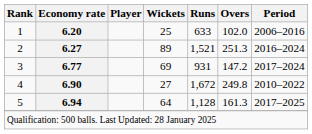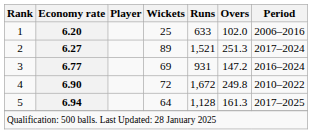 <table class="wikitable sortable">
 <tr>
 <th scope=col>Rank</th>
 <th scope=col>Economy rate</th>
 <th scope=col>Player</th>
 <th scope=col>Wickets</th>
 <th scope=col>Runs</th>
 <th scope=col>Overs</th>
 <th scope=col>Period</th>
 </tr>
 <tr>
 <td align=center>1</td>
 <th scope=row style=text-align:center;>6.20</th>
 <td></td>
 <td align=center>25</td>
 <td align=center>633</td>
 <td align=center>102.0</td>
 <td>2006–2016</td>
 </tr>
 <tr>
 <td align=center>2</td>
 <th scope=row style=text-align:center;>6.27</th>
 <td></td>
 <td align=center>89</td>
 <td align=center>1,521</td>
 <td align=center>251.3</td>
-<td>2016–2024</td>
+<td>2017–2024</td>
 </tr>
 <tr>
 <td align=center>3</td>
 <th scope=row style=text-align:center;>6.77</th>
 <td></td>
 <td align=center>69</td>
 <td align=center>931</td>
 <td align=center>147.2</td>
-<td>2017–2024</td>
+<td>2016–2024</td>
 </tr>
 <tr>
 <td align=center>4</td>
 <th scope=row style=text-align:center;>6.90</th>
 <td></td>
-<td align=center>27</td>
+<td align=center>72</td>
 <td align=center>1,672</td>
 <td align=center>249.8</td>
 <td>2010–2022</td>
 </tr>
 <tr>
 <td align=center>5</td>
 <th scope=row style=text-align:center;>6.94</th>
 <td></td>
 <td align=center>64</td>
 <td align=center>1,128</td>
 <td align=center>161.3</td>
 <td>2017–2025</td>
 </tr>
 <tr>
 </tr>
 <tr class=sortbottom>
 <td colspan=7><small>Qualification: 500 balls. Last Updated: 28 January 2025</small></td>
 </tr>
 </table>
